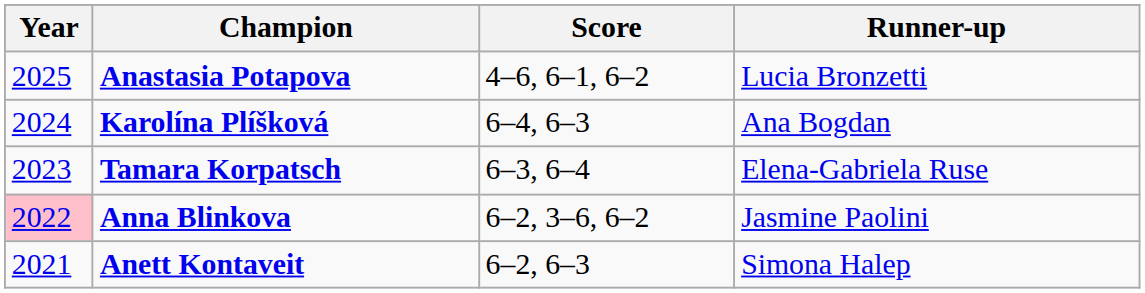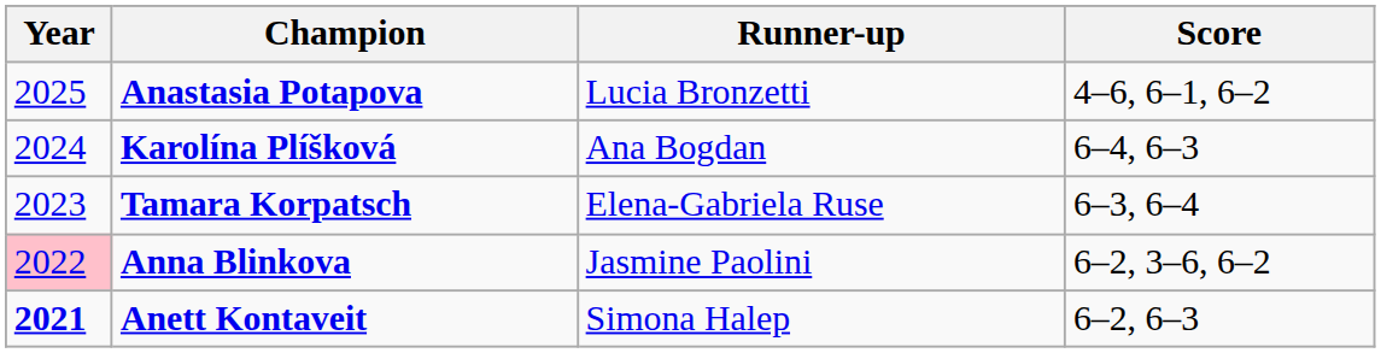 <table class="wikitable">
 <tr>
 <th style="width:40px">Year</th>
 <th style="width:200px">Champion</th>
+<th style="width:210px">Runner-up</th>
 <th style="width:130px" class="unsortable">Score</th>
-<th style="width:210px">Runner-up</th>
 </tr>
 <tr>
 <td><a href='#'>2025</a></td>
 <td> <strong><a href='#'>Anastasia Potapova</a></strong></td>
+<td> <a href='#'>Lucia Bronzetti</a></td>
 <td>4–6, 6–1, 6–2</td>
-<td> <a href='#'>Lucia Bronzetti</a></td>
 </tr>
 <tr>
 <td><a href='#'>2024</a></td>
 <td> <strong><a href='#'>Karolína Plíšková</a></strong></td>
+<td> <a href='#'>Ana Bogdan</a></td>
 <td>6–4, 6–3</td>
-<td> <a href='#'>Ana Bogdan</a></td>
 </tr>
 <tr>
 <td><a href='#'>2023</a></td>
 <td> <strong><a href='#'>Tamara Korpatsch</a></strong></td>
+<td> <a href='#'>Elena-Gabriela Ruse</a></td>
 <td>6–3, 6–4</td>
-<td> <a href='#'>Elena-Gabriela Ruse</a></td>
 </tr>
 <tr>
 <td style="background: pink;"><a href='#'>2022</a></td>
 <td> <strong><a href='#'>Anna Blinkova</a></strong></td>
+<td> <a href='#'>Jasmine Paolini</a></td>
 <td>6–2, 3–6, 6–2</td>
-<td> <a href='#'>Jasmine Paolini</a></td>
 </tr>
 <tr>
-<td><a href='#'>2021</a></td>
+<td><strong><a href='#'>2021</a></strong></td>
 <td> <strong><a href='#'>Anett Kontaveit</a></strong></td>
+<td> <a href='#'>Simona Halep</a></td>
 <td>6–2, 6–3</td>
-<td> <a href='#'>Simona Halep</a></td>
 </tr>
 </table>
